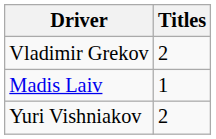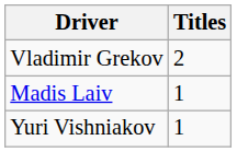 <table class="wikitable">
 <tr>
 <th>Driver</th>
 <th>Titles</th>
 </tr>
 <tr>
 <td> Vladimir Grekov</td>
 <td>2</td>
 </tr>
 <tr>
 <td> <a href='#'>Madis Laiv</a></td>
 <td>1</td>
 </tr>
 <tr>
 <td> Yuri Vishniakov</td>
-<td>2</td>
+<td>1</td>
 </tr>
 </table>
